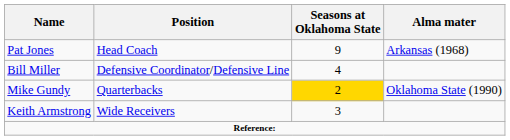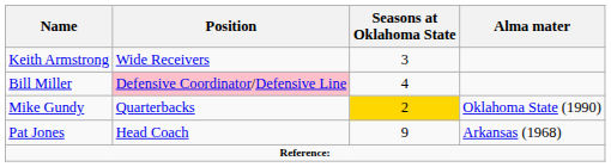 <table class="wikitable" border="1" style="font-size:90%;">
 <tr>
 <th>Name</th>
 <th>Position</th>
 <th>Seasons at<br>Oklahoma State</th>
 <th>Alma mater</th>
 </tr>
 <tr>
-<td><a href='#'>Pat Jones</a></td>
-<td><a href='#'>Head Coach</a></td>
-<td align=center>9</td>
-<td><a href='#'>Arkansas</a> (1968)</td>
+<td><a href='#'>Keith Armstrong</a></td>
+<td><a href='#'>Wide Receivers</a></td>
+<td align=center>3</td>
+<td></td>
 </tr>
 <tr>
 <td><a href='#'>Bill Miller</a></td>
-<td><a href='#'>Defensive Coordinator</a>/<a href='#'>Defensive Line</a></td>
+<td style="background: pink;"><a href='#'>Defensive Coordinator</a>/<a href='#'>Defensive Line</a></td>
 <td align=center>4</td>
 <td></td>
 </tr>
 <tr>
 <td><a href='#'>Mike Gundy</a></td>
 <td><a href='#'>Quarterbacks</a></td>
 <td align=center style="background: gold;">2</td>
 <td><a href='#'>Oklahoma State</a> (1990)</td>
 </tr>
 <tr>
-<td><a href='#'>Keith Armstrong</a></td>
-<td><a href='#'>Wide Receivers</a></td>
-<td align=center>3</td>
-<td></td>
+<td><a href='#'>Pat Jones</a></td>
+<td><a href='#'>Head Coach</a></td>
+<td align=center>9</td>
+<td><a href='#'>Arkansas</a> (1968)</td>
 </tr>
 <tr>
 <td colspan="4" style="font-size: 8pt" align="center"><strong>Reference:</strong></td>
 </tr>
 </table>
